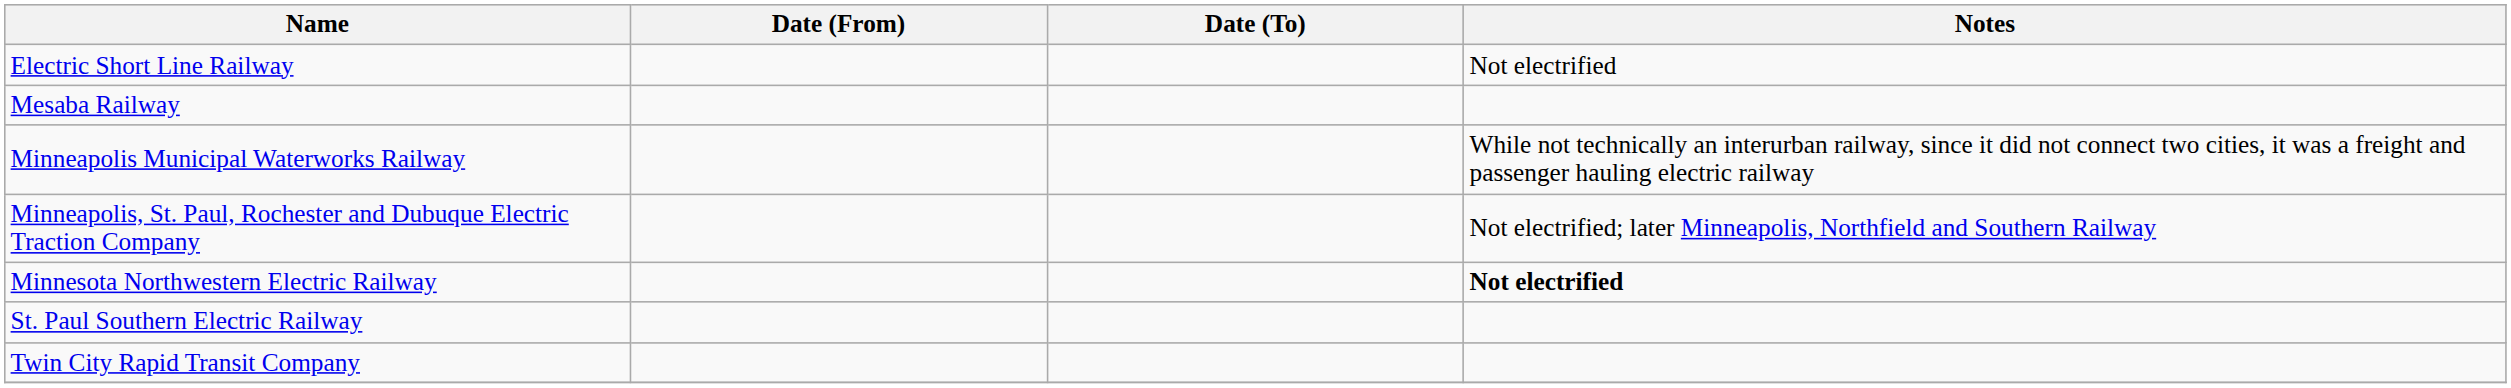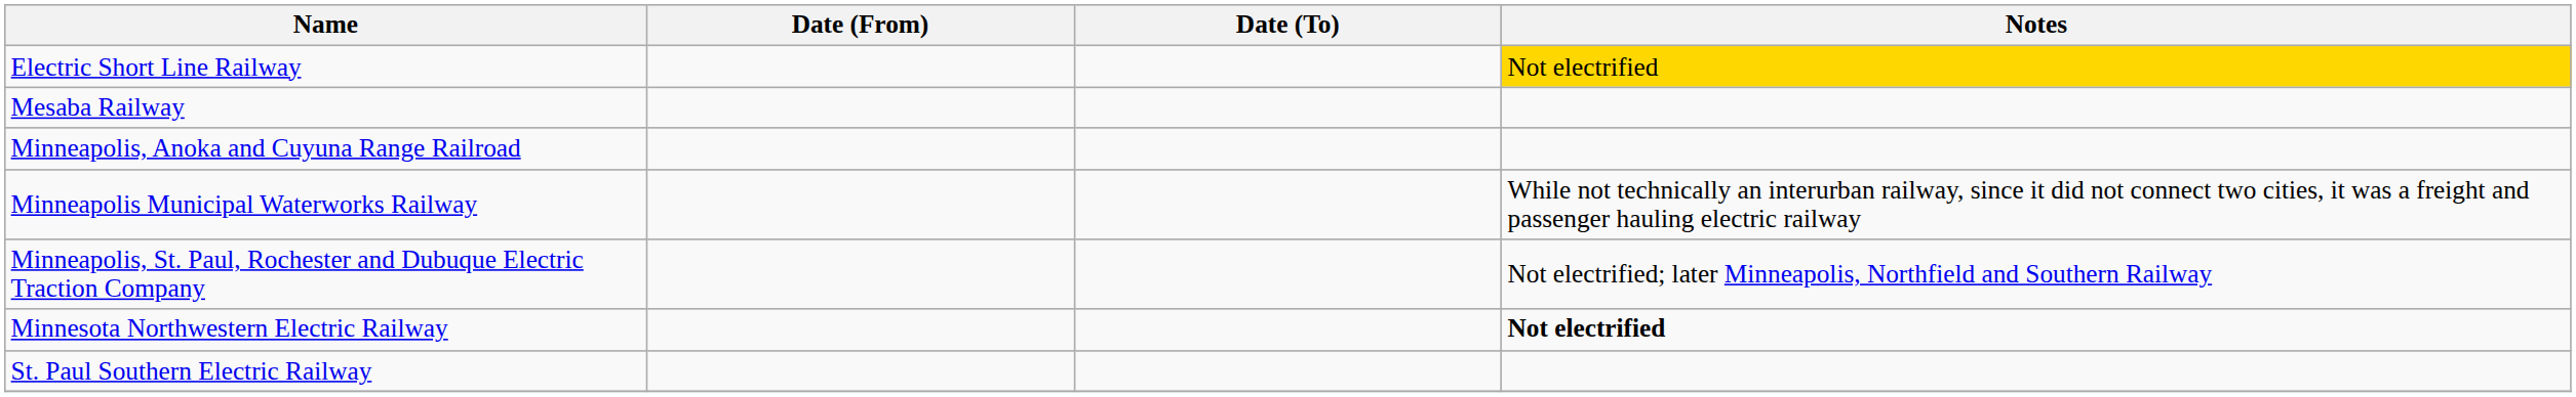 <table class="wikitable sortable" width=100%>
 <tr>
 <th width=15%>Name</th>
 <th width=10%>Date (From)</th>
 <th width=10%>Date (To)</th>
 <th class="unsortable" width=25%>Notes</th>
 </tr>
 <tr>
 <td><a href='#'>Electric Short Line Railway</a></td>
 <td></td>
 <td></td>
-<td>Not electrified</td>
+<td style="background: gold;">Not electrified</td>
 </tr>
 <tr>
 <td><a href='#'>Mesaba Railway</a></td>
+<td></td>
+<td></td>
+<td></td>
+</tr>
+<tr>
+<td><a href='#'>Minneapolis, Anoka and Cuyuna Range Railroad</a></td>
 <td></td>
 <td></td>
 <td></td>
 </tr>
 <tr>
 <td><a href='#'>Minneapolis Municipal Waterworks Railway</a></td>
 <td></td>
 <td></td>
 <td>While not technically an interurban railway, since it did not connect two cities, it was a freight and passenger hauling electric railway</td>
 </tr>
 <tr>
 <td><a href='#'>Minneapolis, St. Paul, Rochester and Dubuque Electric Traction Company</a></td>
 <td></td>
 <td></td>
 <td>Not electrified; later <a href='#'>Minneapolis, Northfield and Southern Railway</a></td>
 </tr>
 <tr>
 <td><a href='#'>Minnesota Northwestern Electric Railway</a></td>
 <td></td>
 <td></td>
 <td><strong>Not electrified</strong></td>
 </tr>
 <tr>
 <td><a href='#'>St. Paul Southern Electric Railway</a></td>
 <td></td>
 <td></td>
 <td></td>
 </tr>
 <tr>
-<td><a href='#'>Twin City Rapid Transit Company</a></td>
-<td></td>
-<td></td>
-<td></td>
-</tr>
-<tr>
 </tr>
 </table>
